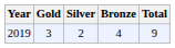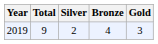 <table class="sortable wikitable" style="font-size: 90%;">
 <tr>
 <th>Year</th>
-<th>Gold</th>
+<th>Total</th>
 <th>Silver</th>
 <th>Bronze</th>
-<th>Total</th>
+<th>Gold</th>
 </tr>
 <tr style="background:#ECF2FF">
 <td align="center">2019</td>
-<td align="center">3</td>
+<td align="center">9</td>
 <td align="center">2</td>
 <td align="center">4</td>
-<td align="center">9</td>
+<td align="center">3</td>
 </tr>
 </table>
